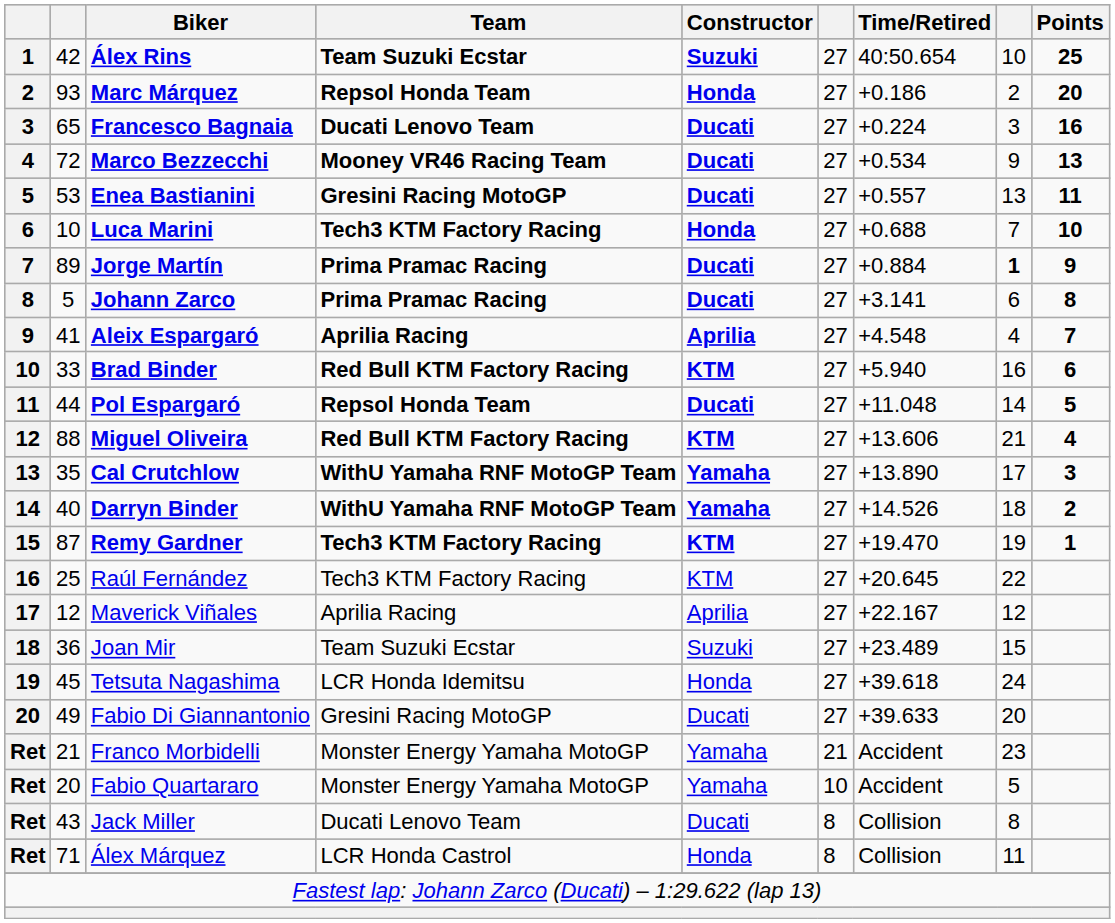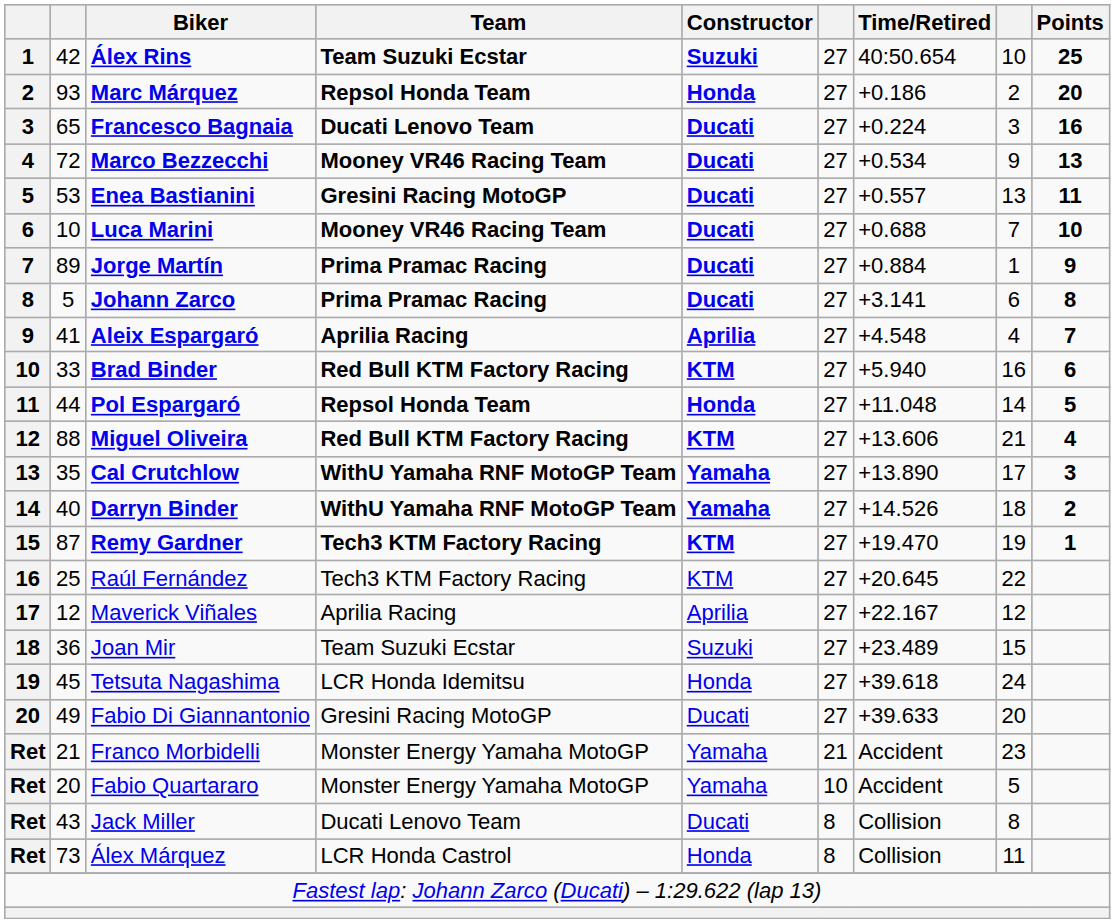 <table class="wikitable sortable" style="font-size: 85%;">
 <tr>
 <th scope="col"></th>
 <th scope="col"></th>
 <th scope="col">Biker</th>
 <th scope="col">Team</th>
 <th scope="col">Constructor</th>
 <th scope="col" class="unsortable"></th>
 <th scope="col" class="unsortable">Time/Retired</th>
 <th scope="col"></th>
 <th scope="col">Points</th>
 </tr>
 <tr>
 <th scope="row">1</th>
 <td align="center">42</td>
 <td> <strong><a href='#'>Álex Rins</a></strong></td>
 <td><strong>Team Suzuki Ecstar</strong></td>
 <td><strong><a href='#'>Suzuki</a></strong></td>
 <td>27</td>
 <td>40:50.654</td>
 <td align="center">10</td>
 <td align="center"><strong>25</strong></td>
 </tr>
 <tr>
 <th scope="row">2</th>
 <td align="center">93</td>
 <td> <strong><a href='#'>Marc Márquez</a></strong></td>
 <td><strong>Repsol Honda Team</strong></td>
 <td><strong><a href='#'>Honda</a></strong></td>
 <td>27</td>
 <td>+0.186</td>
 <td align="center">2</td>
 <td align="center"><strong>20</strong></td>
 </tr>
 <tr>
 <th scope="row">3</th>
 <td align="center">65</td>
 <td> <strong><a href='#'>Francesco Bagnaia</a></strong></td>
 <td><strong>Ducati Lenovo Team</strong></td>
 <td><strong><a href='#'>Ducati</a></strong></td>
 <td>27</td>
 <td>+0.224</td>
 <td align="center">3</td>
 <td align="center"><strong>16</strong></td>
 </tr>
 <tr>
 <th scope="row">4</th>
 <td align="center">72</td>
 <td> <strong><a href='#'>Marco Bezzecchi</a></strong></td>
 <td><strong>Mooney VR46 Racing Team</strong></td>
 <td><strong><a href='#'>Ducati</a></strong></td>
 <td>27</td>
 <td>+0.534</td>
 <td align="center">9</td>
 <td align="center"><strong>13</strong></td>
 </tr>
 <tr>
 <th scope="row">5</th>
 <td align="center">53</td>
 <td> <strong><a href='#'>Enea Bastianini</a></strong></td>
 <td><strong>Gresini Racing MotoGP</strong></td>
 <td><strong><a href='#'>Ducati</a></strong></td>
 <td>27</td>
 <td>+0.557</td>
 <td align="center">13</td>
 <td align="center"><strong>11</strong></td>
 </tr>
 <tr>
 <th scope="row">6</th>
 <td align="center">10</td>
 <td> <strong><a href='#'>Luca Marini</a></strong></td>
-<td><strong>Tech3 KTM Factory Racing</strong></td>
-<td><strong><a href='#'>Honda</a></strong></td>
+<td><strong>Mooney VR46 Racing Team</strong></td>
+<td><strong><a href='#'>Ducati</a></strong></td>
 <td>27</td>
 <td>+0.688</td>
 <td align="center">7</td>
 <td align="center"><strong>10</strong></td>
 </tr>
 <tr>
 <th scope="row">7</th>
 <td align="center">89</td>
 <td> <strong><a href='#'>Jorge Martín</a></strong></td>
 <td><strong>Prima Pramac Racing</strong></td>
 <td><strong><a href='#'>Ducati</a></strong></td>
 <td>27</td>
 <td>+0.884</td>
-<td align="center"><strong>1</strong></td>
+<td align="center">1</td>
 <td align="center"><strong>9</strong></td>
 </tr>
 <tr>
 <th scope="row">8</th>
 <td align="center">5</td>
 <td> <strong><a href='#'>Johann Zarco</a></strong></td>
 <td><strong>Prima Pramac Racing</strong></td>
 <td><strong><a href='#'>Ducati</a></strong></td>
 <td>27</td>
 <td>+3.141</td>
 <td align="center">6</td>
 <td align="center"><strong>8</strong></td>
 </tr>
 <tr>
 <th scope="row">9</th>
 <td align="center">41</td>
 <td> <strong><a href='#'>Aleix Espargaró</a></strong></td>
 <td><strong>Aprilia Racing</strong></td>
 <td><strong><a href='#'>Aprilia</a></strong></td>
 <td>27</td>
 <td>+4.548</td>
 <td align="center">4</td>
 <td align="center"><strong>7</strong></td>
 </tr>
 <tr>
 <th scope="row">10</th>
 <td align="center">33</td>
 <td> <strong><a href='#'>Brad Binder</a></strong></td>
 <td><strong>Red Bull KTM Factory Racing</strong></td>
 <td><strong><a href='#'>KTM</a></strong></td>
 <td>27</td>
 <td>+5.940</td>
 <td align="center">16</td>
 <td align="center"><strong>6</strong></td>
 </tr>
 <tr>
 <th scope="row">11</th>
 <td align="center">44</td>
 <td> <strong><a href='#'>Pol Espargaró</a></strong></td>
 <td><strong>Repsol Honda Team</strong></td>
-<td><strong><a href='#'>Ducati</a></strong></td>
+<td><strong><a href='#'>Honda</a></strong></td>
 <td>27</td>
 <td>+11.048</td>
 <td align="center">14</td>
 <td align="center"><strong>5</strong></td>
 </tr>
 <tr>
 <th scope="row">12</th>
 <td align="center">88</td>
 <td> <strong><a href='#'>Miguel Oliveira</a></strong></td>
 <td><strong>Red Bull KTM Factory Racing</strong></td>
 <td><strong><a href='#'>KTM</a></strong></td>
 <td>27</td>
 <td>+13.606</td>
 <td align="center">21</td>
 <td align="center"><strong>4</strong></td>
 </tr>
 <tr>
 <th scope="row">13</th>
 <td align="center">35</td>
 <td> <strong><a href='#'>Cal Crutchlow</a></strong></td>
 <td><strong>WithU Yamaha RNF MotoGP Team</strong></td>
 <td><strong><a href='#'>Yamaha</a></strong></td>
 <td>27</td>
 <td>+13.890</td>
 <td align="center">17</td>
 <td align="center"><strong>3</strong></td>
 </tr>
 <tr>
 <th scope="row">14</th>
 <td align="center">40</td>
 <td> <strong><a href='#'>Darryn Binder</a></strong></td>
 <td><strong>WithU Yamaha RNF MotoGP Team</strong></td>
 <td><strong><a href='#'>Yamaha</a></strong></td>
 <td>27</td>
 <td>+14.526</td>
 <td align="center">18</td>
 <td align="center"><strong>2</strong></td>
 </tr>
 <tr>
 <th scope="row">15</th>
 <td align="center">87</td>
 <td> <strong><a href='#'>Remy Gardner</a></strong></td>
 <td><strong>Tech3 KTM Factory Racing</strong></td>
 <td><strong><a href='#'>KTM</a></strong></td>
 <td>27</td>
 <td>+19.470</td>
 <td align="center">19</td>
 <td align="center"><strong>1</strong></td>
 </tr>
 <tr>
 <th scope="row">16</th>
 <td align="center">25</td>
 <td> <a href='#'>Raúl Fernández</a></td>
 <td>Tech3 KTM Factory Racing</td>
 <td><a href='#'>KTM</a></td>
 <td>27</td>
 <td>+20.645</td>
 <td align="center">22</td>
 <td></td>
 </tr>
 <tr>
 <th scope="row">17</th>
 <td align="center">12</td>
 <td> <a href='#'>Maverick Viñales</a></td>
 <td>Aprilia Racing</td>
 <td><a href='#'>Aprilia</a></td>
 <td>27</td>
 <td>+22.167</td>
 <td align="center">12</td>
 <td></td>
 </tr>
 <tr>
 <th scope="row">18</th>
 <td align="center">36</td>
 <td> <a href='#'>Joan Mir</a></td>
 <td>Team Suzuki Ecstar</td>
 <td><a href='#'>Suzuki</a></td>
 <td>27</td>
 <td>+23.489</td>
 <td align="center">15</td>
 <td></td>
 </tr>
 <tr>
 <th scope="row">19</th>
 <td align="center">45</td>
 <td> <a href='#'>Tetsuta Nagashima</a></td>
 <td>LCR Honda Idemitsu</td>
 <td><a href='#'>Honda</a></td>
 <td>27</td>
 <td>+39.618</td>
 <td align="center">24</td>
 <td></td>
 </tr>
 <tr>
 <th scope="row">20</th>
 <td align="center">49</td>
 <td> <a href='#'>Fabio Di Giannantonio</a></td>
 <td>Gresini Racing MotoGP</td>
 <td><a href='#'>Ducati</a></td>
 <td>27</td>
 <td>+39.633</td>
 <td align="center">20</td>
 <td></td>
 </tr>
 <tr>
 <th scope="row">Ret</th>
 <td align="center">21</td>
 <td> <a href='#'>Franco Morbidelli</a></td>
 <td>Monster Energy Yamaha MotoGP</td>
 <td><a href='#'>Yamaha</a></td>
 <td>21</td>
 <td>Accident</td>
 <td align="center">23</td>
 <td></td>
 </tr>
 <tr>
 <th scope="row">Ret</th>
 <td align="center">20</td>
 <td> <a href='#'>Fabio Quartararo</a></td>
 <td>Monster Energy Yamaha MotoGP</td>
 <td><a href='#'>Yamaha</a></td>
 <td>10</td>
 <td>Accident</td>
 <td align="center">5</td>
 <td></td>
 </tr>
 <tr>
 <th scope="row">Ret</th>
 <td align="center">43</td>
 <td> <a href='#'>Jack Miller</a></td>
 <td>Ducati Lenovo Team</td>
 <td><a href='#'>Ducati</a></td>
 <td>8</td>
 <td>Collision</td>
 <td align="center">8</td>
 <td></td>
 </tr>
 <tr>
 <th scope="row">Ret</th>
-<td align="center">71</td>
+<td align="center">73</td>
 <td> <a href='#'>Álex Márquez</a></td>
 <td>LCR Honda Castrol</td>
 <td><a href='#'>Honda</a></td>
 <td>8</td>
 <td>Collision</td>
 <td align="center">11</td>
 <td></td>
 </tr>
 <tr>
 </tr>
 <tr class="sortbottom">
 <td colspan="9" style="text-align:center"><em><a href='#'>Fastest lap</a>:  <a href='#'>Johann Zarco</a> (<a href='#'>Ducati</a>) – 1:29.622 (lap 13)</em></td>
 </tr>
 <tr>
 <th colspan=9></th>
 </tr>
 </table>
